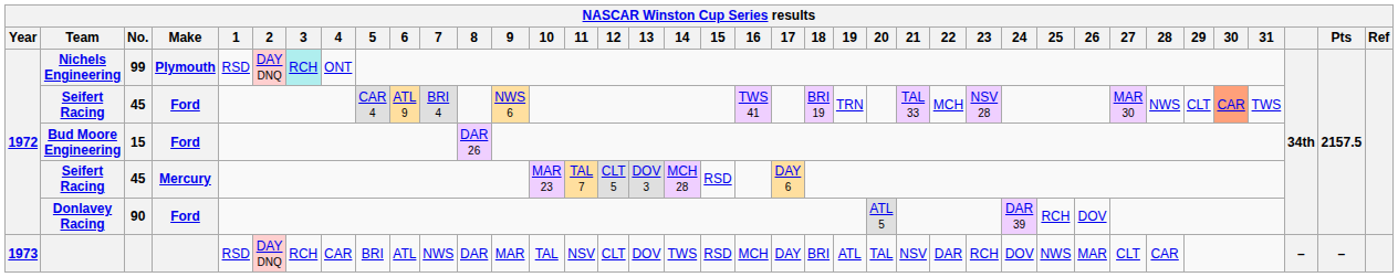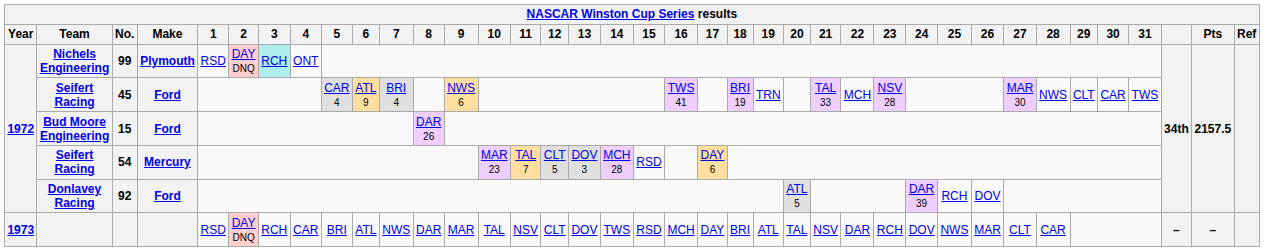 <table class="wikitable" style="text-align:center; font-size:75%">
 <tr>
 <th colspan="43"><a href='#'>NASCAR Winston Cup Series</a> results</th>
 </tr>
 <tr>
 <th>Year</th>
 <th>Team</th>
 <th>No.</th>
 <th>Make</th>
 <th>1</th>
 <th>2</th>
 <th>3</th>
 <th>4</th>
 <th>5</th>
 <th>6</th>
 <th>7</th>
 <th>8</th>
 <th>9</th>
 <th>10</th>
 <th>11</th>
 <th>12</th>
 <th>13</th>
 <th>14</th>
 <th>15</th>
 <th>16</th>
 <th>17</th>
 <th>18</th>
 <th>19</th>
 <th>20</th>
 <th>21</th>
 <th>22</th>
 <th>23</th>
 <th>24</th>
 <th>25</th>
 <th>26</th>
 <th>27</th>
 <th>28</th>
 <th>29</th>
 <th>30</th>
 <th>31</th>
 <th></th>
 <th>Pts</th>
 <th>Ref</th>
 </tr>
 <tr>
 <th rowspan=5><a href='#'>1972</a></th>
 <th><a href='#'>Nichels Engineering</a></th>
 <th>99</th>
 <th><a href='#'>Plymouth</a></th>
 <td><a href='#'>RSD</a></td>
 <td style="background:#FFCFCF;"><a href='#'>DAY</a> <br><small>DNQ</small></td>
 <td style="background: paleturquoise;"><a href='#'>RCH</a></td>
 <td><a href='#'>ONT</a></td>
 <td colspan=27></td>
 <th rowspan=5>34th</th>
 <th rowspan=5>2157.5</th>
 <th rowspan=5></th>
 </tr>
 <tr>
 <th><a href='#'>Seifert Racing</a></th>
 <th>45</th>
 <th><a href='#'>Ford</a></th>
 <td colspan=4></td>
 <td style="background:#DFDFDF;"><a href='#'>CAR</a> <br><small>4</small></td>
 <td style="background:#FFDF9F;"><a href='#'>ATL</a> <br><small>9</small></td>
 <td style="background:#DFDFDF;"><a href='#'>BRI</a> <br><small>4</small></td>
 <td></td>
 <td style="background:#FFDF9F;"><a href='#'>NWS</a> <br><small>6</small></td>
 <td colspan=6></td>
 <td style="background:#EFCFFF;"><a href='#'>TWS</a> <br><small>41</small></td>
 <td></td>
 <td style="background:#EFCFFF;"><a href='#'>BRI</a> <br><small>19</small></td>
 <td><a href='#'>TRN</a></td>
 <td></td>
 <td style="background:#EFCFFF;"><a href='#'>TAL</a> <br><small>33</small></td>
 <td><a href='#'>MCH</a></td>
 <td style="background:#EFCFFF;"><a href='#'>NSV</a> <br><small>28</small></td>
 <td colspan=3></td>
 <td style="background:#EFCFFF;"><a href='#'>MAR</a> <br><small>30</small></td>
 <td><a href='#'>NWS</a></td>
 <td><a href='#'>CLT</a></td>
-<td style="background: lightsalmon;"><a href='#'>CAR</a></td>
+<td><a href='#'>CAR</a></td>
 <td><a href='#'>TWS</a></td>
 </tr>
 <tr>
 <th><a href='#'>Bud Moore Engineering</a></th>
 <th>15</th>
 <th><a href='#'>Ford</a></th>
 <td colspan=7></td>
 <td style="background:#EFCFFF;"><a href='#'>DAR</a> <br><small>26</small></td>
 <td colspan=23></td>
 </tr>
 <tr>
 <th><a href='#'>Seifert Racing</a></th>
-<th>45</th>
+<th>54</th>
 <th><a href='#'>Mercury</a></th>
 <td colspan=9></td>
 <td style="background:#EFCFFF;"><a href='#'>MAR</a> <br><small>23</small></td>
 <td style="background:#FFDF9F;"><a href='#'>TAL</a> <br><small>7</small></td>
 <td style="background:#DFDFDF;"><a href='#'>CLT</a> <br><small>5</small></td>
 <td style="background:#DFDFDF;"><a href='#'>DOV</a> <br><small>3</small></td>
 <td style="background:#EFCFFF;"><a href='#'>MCH</a> <br><small>28</small></td>
 <td><a href='#'>RSD</a></td>
 <td></td>
 <td style="background:#FFDF9F;"><a href='#'>DAY</a> <br><small>6</small></td>
 <td colspan=14></td>
 </tr>
 <tr>
 <th><a href='#'>Donlavey Racing</a></th>
-<th>90</th>
+<th>92</th>
 <th><a href='#'>Ford</a></th>
 <td colspan=19></td>
 <td style="background:#DFDFDF;"><a href='#'>ATL</a> <br><small>5</small></td>
 <td colspan=3></td>
 <td style="background:#EFCFFF;"><a href='#'>DAR</a> <br><small>39</small></td>
 <td><a href='#'>RCH</a></td>
 <td><a href='#'>DOV</a></td>
 <td colspan=5></td>
 </tr>
 <tr>
 <th><a href='#'>1973</a></th>
 <th></th>
 <th></th>
 <th></th>
 <td><a href='#'>RSD</a></td>
 <td style="background:#FFCFCF;"><a href='#'>DAY</a> <br><small>DNQ</small></td>
 <td><a href='#'>RCH</a></td>
 <td><a href='#'>CAR</a></td>
 <td><a href='#'>BRI</a></td>
 <td><a href='#'>ATL</a></td>
 <td><a href='#'>NWS</a></td>
 <td><a href='#'>DAR</a></td>
 <td><a href='#'>MAR</a></td>
 <td><a href='#'>TAL</a></td>
 <td><a href='#'>NSV</a></td>
 <td><a href='#'>CLT</a></td>
 <td><a href='#'>DOV</a></td>
 <td><a href='#'>TWS</a></td>
 <td><a href='#'>RSD</a></td>
 <td><a href='#'>MCH</a></td>
 <td><a href='#'>DAY</a></td>
 <td><a href='#'>BRI</a></td>
 <td><a href='#'>ATL</a></td>
 <td><a href='#'>TAL</a></td>
 <td><a href='#'>NSV</a></td>
 <td><a href='#'>DAR</a></td>
 <td><a href='#'>RCH</a></td>
 <td><a href='#'>DOV</a></td>
 <td><a href='#'>NWS</a></td>
 <td><a href='#'>MAR</a></td>
 <td><a href='#'>CLT</a></td>
 <td><a href='#'>CAR</a></td>
 <td colspan="3"></td>
 <th>–</th>
 <th>–</th>
 <th></th>
 </tr>
 </table>
